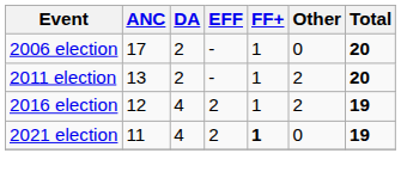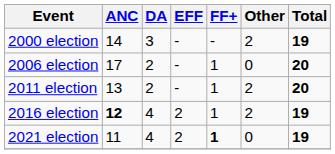 <table class="wikitable">
 <tr>
 <th>Event</th>
 <th><a href='#'>ANC</a></th>
 <th><a href='#'>DA</a></th>
 <th><a href='#'>EFF</a></th>
 <th><a href='#'>FF+</a></th>
 <th>Other</th>
 <th>Total</th>
+</tr>
+<tr>
+<td><a href='#'>2000 election</a></td>
+<td>14</td>
+<td>3</td>
+<td>-</td>
+<td>-</td>
+<td>2</td>
+<td><strong>19</strong></td>
 </tr>
 <tr>
 <td><a href='#'>2006 election</a></td>
 <td>17</td>
 <td>2</td>
 <td>-</td>
 <td>1</td>
 <td>0</td>
 <td><strong>20</strong></td>
 </tr>
 <tr>
 <td><a href='#'>2011 election</a></td>
 <td>13</td>
 <td>2</td>
 <td>-</td>
 <td>1</td>
 <td>2</td>
 <td><strong>20</strong></td>
 </tr>
 <tr>
 <td><a href='#'>2016 election</a></td>
-<td>12</td>
+<td><strong>12</strong></td>
 <td>4</td>
 <td>2</td>
 <td>1</td>
 <td>2</td>
 <td><strong>19</strong></td>
 </tr>
 <tr>
 <td><a href='#'>2021 election</a></td>
 <td>11</td>
 <td>4</td>
 <td>2</td>
 <td><strong>1</strong></td>
 <td>0</td>
 <td><strong>19</strong></td>
 </tr>
 <tr>
 </tr>
 </table>
